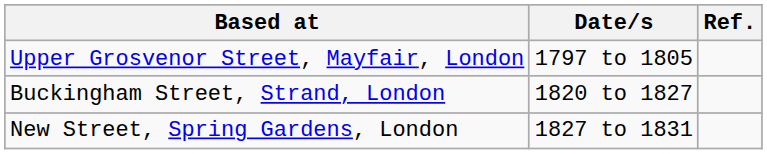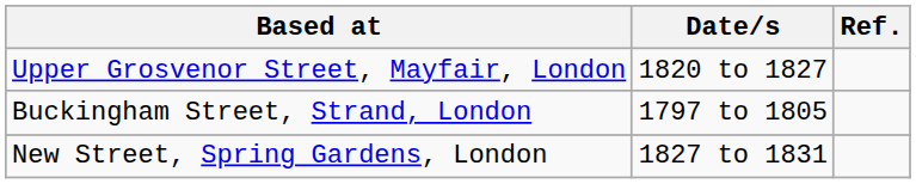 <table class="wikitable">
 <tr>
 <th>Based at</th>
 <th>Date/s</th>
 <th>Ref.</th>
 </tr>
 <tr>
 <td><a href='#'>Upper Grosvenor Street</a>, <a href='#'>Mayfair</a>, <a href='#'>London</a></td>
-<td>1797 to 1805</td>
+<td>1820 to 1827</td>
 <td></td>
 </tr>
 <tr>
 <td>Buckingham Street, <a href='#'>Strand, London</a></td>
-<td>1820 to 1827</td>
+<td>1797 to 1805</td>
 <td></td>
 </tr>
 <tr>
 <td>New Street, <a href='#'>Spring Gardens</a>, London</td>
 <td>1827 to 1831</td>
 <td></td>
 </tr>
 </table>
